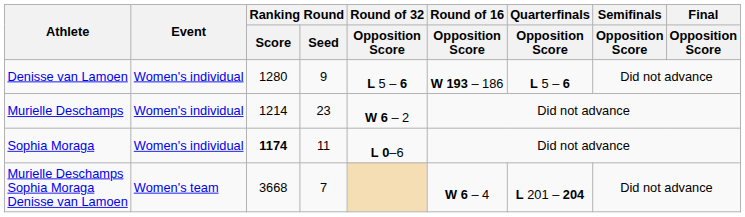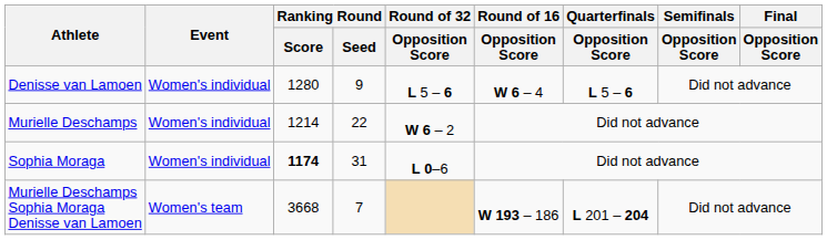 <table class="wikitable" style="font-size:90%">
 <tr>
 <th rowspan="2">Athlete</th>
 <th rowspan="2">Event</th>
 <th colspan="2">Ranking Round</th>
 <th>Round of 32</th>
 <th>Round of 16</th>
 <th>Quarterfinals</th>
 <th>Semifinals</th>
 <th>Final</th>
 </tr>
 <tr>
 <th>Score</th>
 <th>Seed</th>
 <th>Opposition<br>Score</th>
 <th>Opposition<br>Score</th>
 <th>Opposition<br>Score</th>
 <th>Opposition<br>Score</th>
 <th>Opposition<br>Score</th>
 </tr>
 <tr>
 <td><a href='#'>Denisse van Lamoen</a></td>
 <td><a href='#'>Women's individual</a></td>
 <td align=center>1280</td>
 <td align=center>9</td>
 <td align=center><br><strong>L</strong> 5 – <strong>6</strong></td>
-<td align=center><br><strong>W</strong> <strong>193</strong> – 186</td>
+<td align=center><br><strong>W</strong> <strong>6</strong> – 4</td>
 <td align=center><br><strong>L</strong> 5 – <strong>6</strong></td>
 <td align=center colspan=2>Did not advance</td>
 </tr>
 <tr>
 <td><a href='#'>Murielle Deschamps</a></td>
 <td><a href='#'>Women's individual</a></td>
 <td align=center>1214</td>
-<td align=center>23</td>
+<td align=center>22</td>
 <td align=center><br><strong>W</strong> <strong>6</strong> – 2</td>
 <td align=center colspan=4>Did not advance</td>
 </tr>
 <tr>
 <td><a href='#'>Sophia Moraga</a></td>
 <td><a href='#'>Women's individual</a></td>
 <td align=center><strong>1174</strong></td>
-<td align=center>11</td>
+<td align=center>31</td>
 <td align=center><br> <strong>L</strong> <strong>0</strong>–6</td>
 <td align=center colspan=4>Did not advance</td>
 </tr>
 <tr>
 <td><a href='#'>Murielle Deschamps</a><br><a href='#'>Sophia Moraga</a><br><a href='#'>Denisse van Lamoen</a></td>
 <td><a href='#'>Women's team</a></td>
 <td align=center>3668</td>
 <td align=center>7</td>
 <td align=center bgcolor=wheat></td>
-<td align=center><br><strong>W</strong> <strong>6</strong> – 4</td>
+<td align=center><br><strong>W</strong> <strong>193</strong> – 186</td>
 <td align=center><br><strong>L</strong> 201 – <strong>204</strong></td>
 <td align=center colspan=2>Did not advance</td>
 </tr>
 </table>
